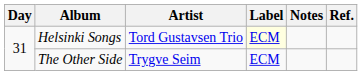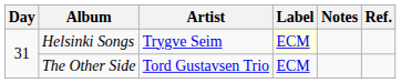 <table class="wikitable">
 <tr>
 <th>Day</th>
 <th>Album</th>
 <th>Artist</th>
 <th>Label</th>
 <th>Notes</th>
 <th>Ref.</th>
 </tr>
 <tr>
 <td rowspan="2" style="text-align:center;">31</td>
 <td><em>Helsinki Songs</em></td>
-<td><a href='#'>Tord Gustavsen Trio</a></td>
+<td><a href='#'>Trygve Seim</a></td>
 <td style="background: lightyellow;"><a href='#'>ECM</a></td>
 <td></td>
 <td style="text-align:center;"></td>
 </tr>
 <tr>
 <td><em>The Other Side</em></td>
-<td><a href='#'>Trygve Seim</a></td>
+<td><a href='#'>Tord Gustavsen Trio</a></td>
 <td><a href='#'>ECM</a></td>
 <td></td>
 <td style="text-align:center;"></td>
 </tr>
 </table>
